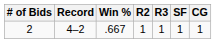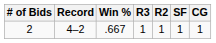 <table class="wikitable">
 <tr>
 <th># of Bids</th>
 <th>Record</th>
 <th>Win %</th>
+<th>R3</th>
 <th>R2</th>
-<th>R3</th>
 <th>SF</th>
 <th>CG</th>
 </tr>
 <tr style="text-align:center;">
 <td>2</td>
 <td>4–2</td>
 <td>.667</td>
 <td>1</td>
 <td>1</td>
 <td>1</td>
 <td>1</td>
 </tr>
 </table>
